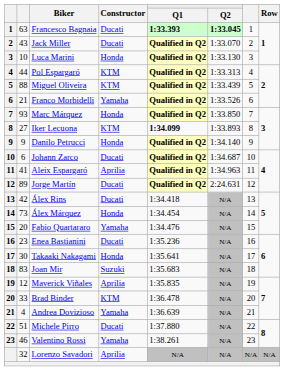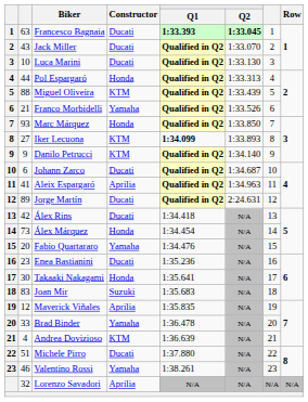 <table class="wikitable sortable" style="font-size: 85%;">
 <tr>
 <th rowspan="2"></th>
 <th rowspan="2"></th>
 <th rowspan="2">Biker</th>
 <th rowspan="2">Constructor</th>
 <th colspan="2" style="background:#eaecf0; text-align:center;"></th>
 <th rowspan="2"></th>
 <th rowspan="2">Row</th>
 </tr>
 <tr>
 <th scope="col">Q1</th>
 <th scope="col">Q2</th>
 </tr>
 <tr>
 <th scope="row">1</th>
 <td align="center">63</td>
 <td nowrap> <a href='#'>Francesco Bagnaia</a></td>
 <td><a href='#'>Ducati</a></td>
 <td style="background:#ccffcc;"><strong>1:33.393</strong></td>
 <td style="background:#ccffcc;"><strong>1:33.045</strong></td>
 <td align="center">1</td>
 <td rowspan="3"><strong>1</strong></td>
 </tr>
 <tr>
 <th scope="row">2</th>
 <td align="center">43</td>
 <td> <a href='#'>Jack Miller</a></td>
 <td><a href='#'>Ducati</a></td>
 <td style="background:#ffffbf;"><strong>Qualified in Q2</strong></td>
 <td>1:33.070</td>
 <td align="center">2</td>
 </tr>
 <tr>
 <th scope="row">3</th>
 <td align="center">10</td>
 <td> <a href='#'>Luca Marini</a></td>
-<td><a href='#'>Honda</a></td>
+<td><a href='#'>Ducati</a></td>
 <td style="background:#ffffbf;"><strong>Qualified in Q2</strong></td>
 <td>1:33.130</td>
 <td align="center">3</td>
 </tr>
 <tr>
 <th scope="row">4</th>
 <td align="center">44</td>
 <td> <a href='#'>Pol Espargaró</a></td>
-<td><a href='#'>KTM</a></td>
+<td><a href='#'>Honda</a></td>
 <td style="background:#ffffbf;"><strong>Qualified in Q2</strong></td>
 <td>1:33.313</td>
 <td align="center">4</td>
 <td rowspan="3"><strong>2</strong></td>
 </tr>
 <tr>
 <th scope="row">5</th>
 <td align="center">88</td>
 <td> <a href='#'>Miguel Oliveira</a></td>
 <td><a href='#'>KTM</a></td>
 <td style="background:#ffffbf;"><strong>Qualified in Q2</strong></td>
 <td>1:33.439</td>
 <td align="center">5</td>
 </tr>
 <tr>
 <th scope="row">6</th>
 <td align="center">21</td>
 <td> <a href='#'>Franco Morbidelli</a></td>
 <td><a href='#'>Yamaha</a></td>
 <td style="background:#ffffbf;"><strong>Qualified in Q2</strong></td>
 <td>1:33.526</td>
 <td align="center">6</td>
 </tr>
 <tr>
 <th scope="row">7</th>
 <td align="center">93</td>
 <td> <a href='#'>Marc Márquez</a></td>
 <td><a href='#'>Honda</a></td>
 <td style="background:#ffffbf;"><strong>Qualified in Q2</strong></td>
 <td>1:33.850</td>
 <td align="center">7</td>
 <td rowspan="3"><strong>3</strong></td>
 </tr>
 <tr>
 <th scope="row">8</th>
 <td align="center">27</td>
 <td> <a href='#'>Iker Lecuona</a></td>
 <td><a href='#'>KTM</a></td>
 <td><strong>1:34.099</strong></td>
 <td>1:33.893</td>
 <td align="center">8</td>
 </tr>
 <tr>
 <th scope="row">9</th>
 <td align="center">9</td>
 <td> <a href='#'>Danilo Petrucci</a></td>
-<td><a href='#'>Honda</a></td>
+<td><a href='#'>KTM</a></td>
 <td style="background:#ffffbf;"><strong>Qualified in Q2</strong></td>
 <td>1:34.140</td>
 <td align="center">9</td>
 </tr>
 <tr>
 <th scope="row">10</th>
 <td align="center">6</td>
 <td> <a href='#'>Johann Zarco</a></td>
 <td><a href='#'>Ducati</a></td>
 <td style="background:#ffffbf;"><strong>Qualified in Q2</strong></td>
 <td>1:34.687</td>
 <td align="center">10</td>
 <td rowspan="3"><strong>4</strong></td>
 </tr>
 <tr>
 <th scope="row">11</th>
 <td align="center">41</td>
 <td> <a href='#'>Aleix Espargaró</a></td>
 <td><a href='#'>Aprilia</a></td>
 <td style="background:#ffffbf;"><strong>Qualified in Q2</strong></td>
 <td>1:34.963</td>
 <td align="center">11</td>
 </tr>
 <tr>
 <th scope="row">12</th>
 <td align="center">89</td>
 <td> <a href='#'>Jorge Martín</a></td>
 <td><a href='#'>Ducati</a></td>
 <td style="background:#ffffbf;"><strong>Qualified in Q2</strong></td>
 <td>2:24.631</td>
 <td align="center">12</td>
 </tr>
 <tr>
 <th scope="row">13</th>
 <td align="center">42</td>
 <td> <a href='#'>Álex Rins</a></td>
 <td><a href='#'>Ducati</a></td>
 <td>1:34.418</td>
 <td style="background: silver" align="center" data-sort-value="13"><small>N/A</small></td>
 <td align="center">13</td>
 <td rowspan="3"><strong>5</strong></td>
 </tr>
 <tr>
 <th scope="row">14</th>
 <td align="center">73</td>
 <td> <a href='#'>Álex Márquez</a></td>
 <td><a href='#'>Honda</a></td>
 <td>1:34.454</td>
 <td style="background: silver" align="center" data-sort-value="14"><small>N/A</small></td>
 <td align="center">14</td>
 </tr>
 <tr>
 <th scope="row">15</th>
 <td align="center">20</td>
 <td> <a href='#'>Fabio Quartararo</a></td>
 <td><a href='#'>Yamaha</a></td>
 <td>1:34.476</td>
 <td style="background: silver" align="center" data-sort-value="15"><small>N/A</small></td>
 <td align="center">15</td>
 </tr>
 <tr>
 <th scope="row">16</th>
 <td align="center">23</td>
 <td> <a href='#'>Enea Bastianini</a></td>
 <td><a href='#'>Ducati</a></td>
 <td>1:35.236</td>
 <td style="background: silver" align="center" data-sort-value="16"><small>N/A</small></td>
 <td align="center">16</td>
 <td rowspan="3"><strong>6</strong></td>
 </tr>
 <tr>
 <th scope="row">17</th>
 <td align="center">30</td>
 <td> <a href='#'>Takaaki Nakagami</a></td>
 <td><a href='#'>Honda</a></td>
 <td>1:35.641</td>
 <td style="background: silver" align="center" data-sort-value="17"><small>N/A</small></td>
 <td align="center">17</td>
 </tr>
 <tr>
 <th scope="row">18</th>
 <td align="center">83</td>
 <td> <a href='#'>Joan Mir</a></td>
 <td><a href='#'>Suzuki</a></td>
 <td>1:35.683</td>
 <td style="background: silver" align="center" data-sort-value="18"><small>N/A</small></td>
 <td align="center">18</td>
 </tr>
 <tr>
 <th scope="row">19</th>
 <td align="center">12</td>
 <td> <a href='#'>Maverick Viñales</a></td>
 <td><a href='#'>Aprilia</a></td>
 <td>1:35.835</td>
 <td style="background: silver" align="center" data-sort-value="19"><small>N/A</small></td>
 <td align="center">19</td>
 <td rowspan="3"><strong>7</strong></td>
 </tr>
 <tr>
 <th scope="row">20</th>
 <td align="center">33</td>
 <td> <a href='#'>Brad Binder</a></td>
-<td><a href='#'>KTM</a></td>
+<td><a href='#'>Yamaha</a></td>
 <td>1:36.478</td>
 <td style="background: silver" align="center" data-sort-value="20"><small>N/A</small></td>
 <td align="center">20</td>
 </tr>
 <tr>
 <th scope="row">21</th>
 <td align="center">4</td>
 <td> <a href='#'>Andrea Dovizioso</a></td>
-<td><a href='#'>Yamaha</a></td>
+<td><a href='#'>KTM</a></td>
 <td>1:36.639</td>
 <td style="background: silver" align="center" data-sort-value="21"><small>N/A</small></td>
 <td align="center">21</td>
 </tr>
 <tr>
 <th scope="row">22</th>
 <td align="center">51</td>
 <td> <a href='#'>Michele Pirro</a></td>
 <td><a href='#'>Ducati</a></td>
 <td>1:37.880</td>
 <td style="background: silver" align="center" data-sort-value="22"><small>N/A</small></td>
 <td align="center">22</td>
 <td rowspan="2"><strong>8</strong></td>
 </tr>
 <tr>
 <th scope="row">23</th>
 <td align="center">46</td>
 <td> <a href='#'>Valentino Rossi</a></td>
 <td><a href='#'>Yamaha</a></td>
 <td>1:38.261</td>
 <td style="background: silver" align="center" data-sort-value="23"><small>N/A</small></td>
 <td align="center">23</td>
 </tr>
 <tr>
 <th scope="row"></th>
 <td align="center">32</td>
 <td> <a href='#'>Lorenzo Savadori</a></td>
 <td><a href='#'>Aprilia</a></td>
 <td style="background: silver" align="center" data-sort-value="24"><small>N/A</small></td>
 <td style="background: silver" align="center" data-sort-value="24"><small>N/A</small></td>
 <td style="background: silver" align="center" data-sort-value="24"><small>N/A</small></td>
 <td style="background: silver" align="center" data-sort-value="24"><small>N/A</small></td>
 </tr>
 <tr>
 <th colspan=9></th>
 </tr>
 </table>
